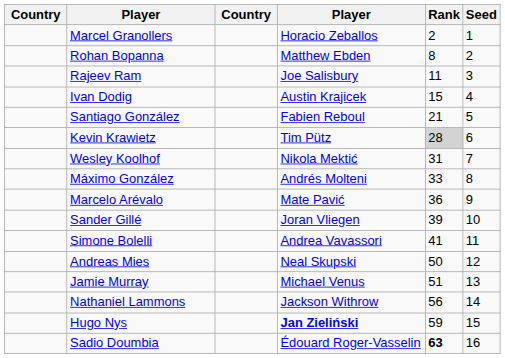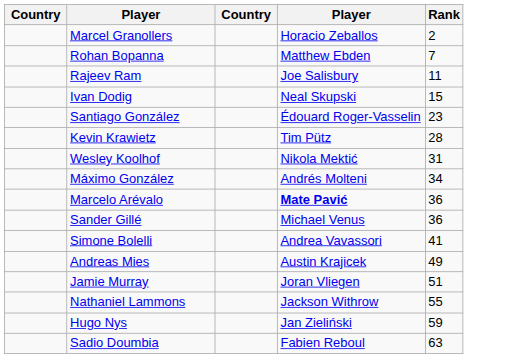 <table class="sortable wikitable">
 <tr>
 <th width="70">Country</th>
 <th width="175">Player</th>
 <th width="70">Country</th>
 <th width="175">Player</th>
 <th>Rank</th>
-<th>Seed</th>
 </tr>
 <tr>
 <td></td>
 <td><a href='#'>Marcel Granollers</a></td>
 <td></td>
 <td><a href='#'>Horacio Zeballos</a></td>
 <td>2</td>
-<td>1</td>
 </tr>
 <tr>
 <td></td>
 <td><a href='#'>Rohan Bopanna</a></td>
 <td></td>
 <td><a href='#'>Matthew Ebden</a></td>
-<td>8</td>
-<td>2</td>
+<td>7</td>
 </tr>
 <tr>
 <td></td>
 <td><a href='#'>Rajeev Ram</a></td>
 <td></td>
 <td><a href='#'>Joe Salisbury</a></td>
 <td>11</td>
-<td>3</td>
 </tr>
 <tr>
 <td></td>
 <td><a href='#'>Ivan Dodig</a></td>
 <td></td>
-<td><a href='#'>Austin Krajicek</a></td>
+<td><a href='#'>Neal Skupski</a></td>
 <td>15</td>
-<td>4</td>
 </tr>
 <tr>
 <td></td>
 <td><a href='#'>Santiago González</a></td>
 <td></td>
-<td><a href='#'>Fabien Reboul</a></td>
-<td>21</td>
-<td>5</td>
+<td><a href='#'>Édouard Roger-Vasselin</a></td>
+<td>23</td>
 </tr>
 <tr>
 <td></td>
 <td><a href='#'>Kevin Krawietz</a></td>
 <td></td>
 <td><a href='#'>Tim Pütz</a></td>
-<td style="background: lightgrey;">28</td>
-<td>6</td>
+<td>28</td>
 </tr>
 <tr>
 <td></td>
 <td><a href='#'>Wesley Koolhof</a></td>
 <td></td>
 <td><a href='#'>Nikola Mektić</a></td>
 <td>31</td>
-<td>7</td>
 </tr>
 <tr>
 <td></td>
 <td><a href='#'>Máximo González</a></td>
 <td></td>
 <td><a href='#'>Andrés Molteni</a></td>
-<td>33</td>
-<td>8</td>
+<td>34</td>
 </tr>
 <tr>
 <td></td>
 <td><a href='#'>Marcelo Arévalo</a></td>
 <td></td>
-<td><a href='#'>Mate Pavić</a></td>
+<td><strong><a href='#'>Mate Pavić</a></strong></td>
 <td>36</td>
-<td>9</td>
 </tr>
 <tr>
 <td></td>
 <td><a href='#'>Sander Gillé</a></td>
 <td></td>
-<td><a href='#'>Joran Vliegen</a></td>
-<td>39</td>
-<td>10</td>
+<td><a href='#'>Michael Venus</a></td>
+<td>36</td>
 </tr>
 <tr>
 <td></td>
 <td><a href='#'>Simone Bolelli</a></td>
 <td></td>
 <td><a href='#'>Andrea Vavassori</a></td>
 <td>41</td>
-<td>11</td>
 </tr>
 <tr>
 <td></td>
 <td><a href='#'>Andreas Mies</a></td>
 <td></td>
-<td><a href='#'>Neal Skupski</a></td>
-<td>50</td>
-<td>12</td>
+<td><a href='#'>Austin Krajicek</a></td>
+<td>49</td>
 </tr>
 <tr>
 <td></td>
 <td><a href='#'>Jamie Murray</a></td>
 <td></td>
-<td><a href='#'>Michael Venus</a></td>
+<td><a href='#'>Joran Vliegen</a></td>
 <td>51</td>
-<td>13</td>
 </tr>
 <tr>
 <td></td>
 <td><a href='#'>Nathaniel Lammons</a></td>
 <td></td>
 <td><a href='#'>Jackson Withrow</a></td>
-<td>56</td>
-<td>14</td>
+<td>55</td>
 </tr>
 <tr>
 <td></td>
 <td><a href='#'>Hugo Nys</a></td>
 <td></td>
-<td><strong><a href='#'>Jan Zieliński</a></strong></td>
+<td><a href='#'>Jan Zieliński</a></td>
 <td>59</td>
-<td>15</td>
 </tr>
 <tr>
 <td></td>
 <td><a href='#'>Sadio Doumbia</a></td>
 <td></td>
-<td><a href='#'>Édouard Roger-Vasselin</a></td>
-<td><strong>63</strong></td>
-<td>16</td>
+<td><a href='#'>Fabien Reboul</a></td>
+<td>63</td>
 </tr>
 </table>
